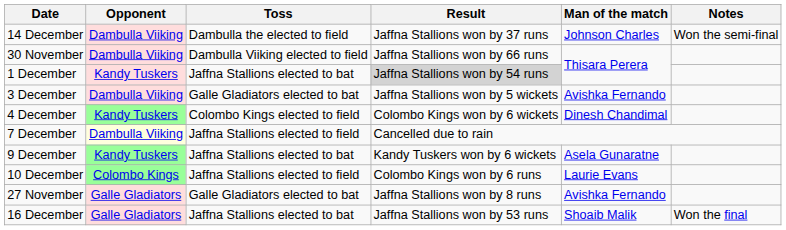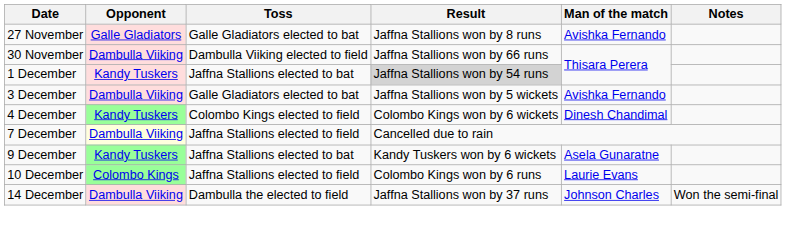 <table class="wikitable">
 <tr>
 <th>Date</th>
 <th>Opponent</th>
 <th>Toss</th>
 <th>Result</th>
 <th>Man of the match</th>
 <th>Notes</th>
 </tr>
 <tr>
-<td>14 December</td>
-<td style="background: #FDD; text-align: center;"><a href='#'>Dambulla Viiking</a></td>
-<td>Dambulla the elected to field</td>
-<td>Jaffna Stallions won by 37 runs</td>
-<td><a href='#'>Johnson Charles</a></td>
-<td>Won the semi-final</td>
+<td>27 November</td>
+<td style="background: #FDD; text-align: center;"><a href='#'>Galle Gladiators</a></td>
+<td>Galle Gladiators elected to bat</td>
+<td>Jaffna Stallions won by 8 runs</td>
+<td><a href='#'>Avishka Fernando</a></td>
+<td></td>
 </tr>
 <tr>
 <td>30 November</td>
 <td style="background: #FDD; text-align: center;"><a href='#'>Dambulla Viiking</a></td>
 <td>Dambulla Viiking elected to field</td>
 <td>Jaffna Stallions won by 66 runs</td>
 <td rowspan="2"><a href='#'>Thisara Perera</a></td>
 <td></td>
 </tr>
 <tr>
 <td>1 December</td>
 <td style="background: #FDD; text-align: center;"><a href='#'>Kandy Tuskers</a></td>
 <td>Jaffna Stallions elected to bat</td>
 <td style="background: lightgrey;">Jaffna Stallions won by 54 runs</td>
 <td></td>
 </tr>
 <tr>
 <td>3 December</td>
 <td style="background: #FDD; text-align: center;"><a href='#'>Dambulla Viiking</a></td>
 <td>Galle Gladiators elected to bat</td>
 <td>Jaffna Stallions won by 5 wickets</td>
 <td><a href='#'>Avishka Fernando</a></td>
 <td></td>
 </tr>
 <tr>
 <td>4 December</td>
 <td style="background: #99FF99; text-align: center;"><a href='#'>Kandy Tuskers</a></td>
 <td>Colombo Kings elected to field</td>
 <td>Colombo Kings won by 6 wickets</td>
 <td><a href='#'>Dinesh Chandimal</a></td>
 <td></td>
 </tr>
 <tr>
 <td>7 December</td>
 <td style="background: #FFD; text-align: center;"><a href='#'>Dambulla Viiking</a></td>
 <td>Jaffna Stallions elected to field</td>
 <td colspan="3">Cancelled due to rain</td>
 </tr>
 <tr>
 <td>9 December</td>
 <td style="background: #99FF99; text-align: center;"><a href='#'>Kandy Tuskers</a></td>
 <td>Jaffna Stallions elected to bat</td>
 <td>Kandy Tuskers won by 6 wickets</td>
 <td><a href='#'>Asela Gunaratne</a></td>
 <td></td>
 </tr>
 <tr>
 <td>10 December</td>
 <td style="background: #99FF99; text-align: center;"><a href='#'>Colombo Kings</a></td>
 <td>Jaffna Stallions elected to field</td>
 <td>Colombo Kings won by 6 runs</td>
 <td><a href='#'>Laurie Evans</a></td>
 <td></td>
 </tr>
 <tr>
-<td>27 November</td>
-<td style="background: #FDD; text-align: center;"><a href='#'>Galle Gladiators</a></td>
-<td>Galle Gladiators elected to bat</td>
-<td>Jaffna Stallions won by 8 runs</td>
-<td><a href='#'>Avishka Fernando</a></td>
-<td></td>
-</tr>
-<tr>
-<td>16 December</td>
-<td style="background: #FDD; text-align: center;"><a href='#'>Galle Gladiators</a></td>
-<td>Jaffna Stallions elected to bat</td>
-<td>Jaffna Stallions won by 53 runs</td>
-<td><a href='#'>Shoaib Malik</a></td>
-<td>Won the <a href='#'>final</a></td>
+<td>14 December</td>
+<td style="background: #FDD; text-align: center;"><a href='#'>Dambulla Viiking</a></td>
+<td>Dambulla the elected to field</td>
+<td>Jaffna Stallions won by 37 runs</td>
+<td><a href='#'>Johnson Charles</a></td>
+<td>Won the semi-final</td>
 </tr>
 </table>
